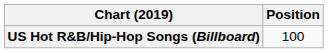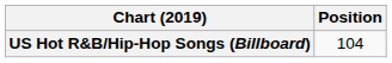 <table class="wikitable plainrowheaders" style="text-align:center">
 <tr>
 <th scope="col">Chart (2019)</th>
 <th scope="col">Position</th>
 </tr>
 <tr>
 <th scope="row">US Hot R&B/Hip-Hop Songs (<em>Billboard</em>)</th>
-<td>100</td>
+<td>104</td>
 </tr>
 </table>
